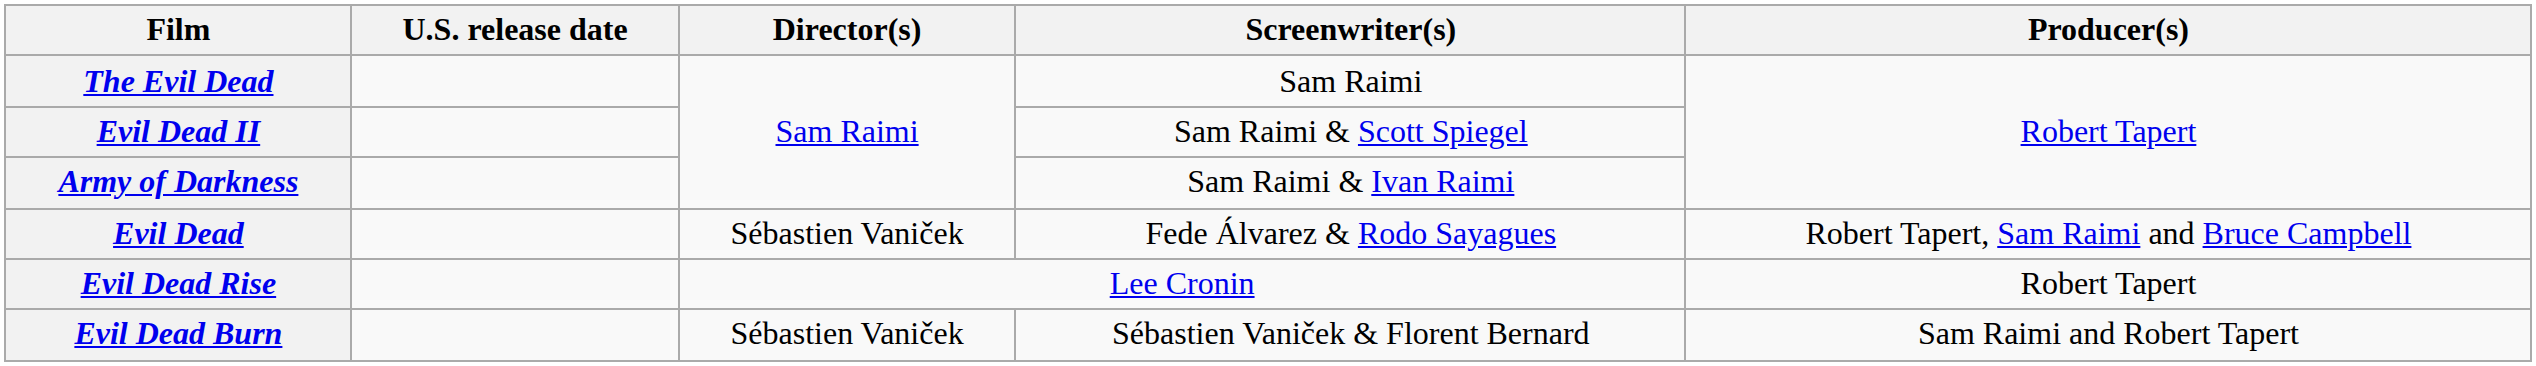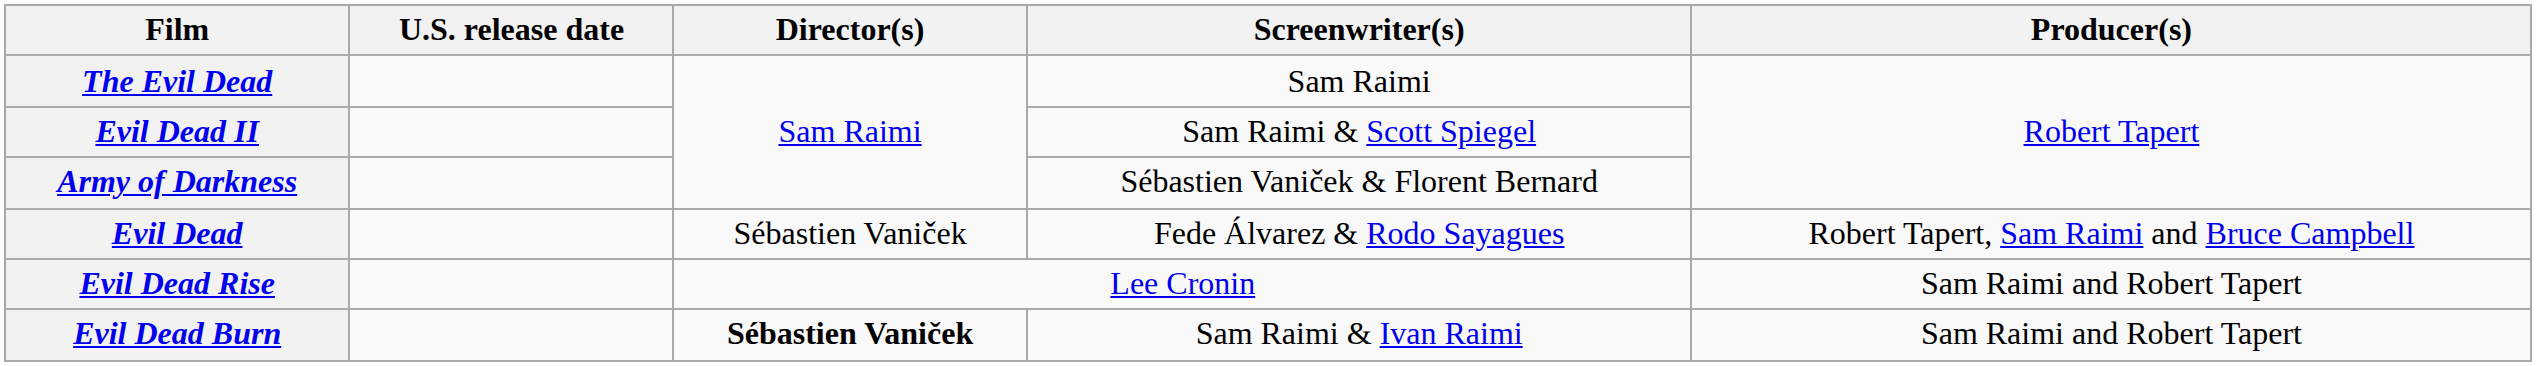 <table class="wikitable plainrowheaders" style="text-align:center" width="100%;">
 <tr>
 <th>Film</th>
 <th>U.S. release date</th>
 <th>Director(s)</th>
 <th>Screenwriter(s)</th>
 <th>Producer(s)</th>
 </tr>
 <tr>
 <th scope="row"><em><a href='#'>The Evil Dead</a></em></th>
 <td style="text-align:left"></td>
 <td rowspan="3"><a href='#'>Sam Raimi</a></td>
 <td>Sam Raimi</td>
 <td rowspan="3"><a href='#'>Robert Tapert</a></td>
 </tr>
 <tr>
 <th scope="row"><em><a href='#'>Evil Dead II</a></em></th>
 <td style="text-align:left"></td>
 <td>Sam Raimi & <a href='#'>Scott Spiegel</a></td>
 </tr>
 <tr>
 <th scope="row"><em><a href='#'>Army of Darkness</a></em></th>
 <td style="text-align:left"></td>
-<td>Sam Raimi & <a href='#'>Ivan Raimi</a></td>
+<td>Sébastien Vaniček & Florent Bernard</td>
 </tr>
 <tr>
 <th scope="row"><em><a href='#'>Evil Dead</a></em></th>
 <td style="text-align:left"></td>
 <td>Sébastien Vaniček</td>
 <td>Fede Álvarez & <a href='#'>Rodo Sayagues</a></td>
 <td>Robert Tapert, <a href='#'>Sam Raimi</a> and <a href='#'>Bruce Campbell</a></td>
 </tr>
 <tr>
 <th scope="row"><em><a href='#'>Evil Dead Rise</a></em></th>
 <td style="text-align:left"></td>
 <td colspan="2"><a href='#'>Lee Cronin</a></td>
-<td>Robert Tapert</td>
+<td>Sam Raimi and Robert Tapert</td>
 </tr>
 <tr>
 <th scope="row"><em><a href='#'>Evil Dead Burn</a></em></th>
 <td style="text-align:left"></td>
-<td>Sébastien Vaniček</td>
-<td>Sébastien Vaniček & Florent Bernard</td>
+<td><strong>Sébastien Vaniček</strong></td>
+<td>Sam Raimi & <a href='#'>Ivan Raimi</a></td>
 <td>Sam Raimi and Robert Tapert</td>
 </tr>
 </table>
